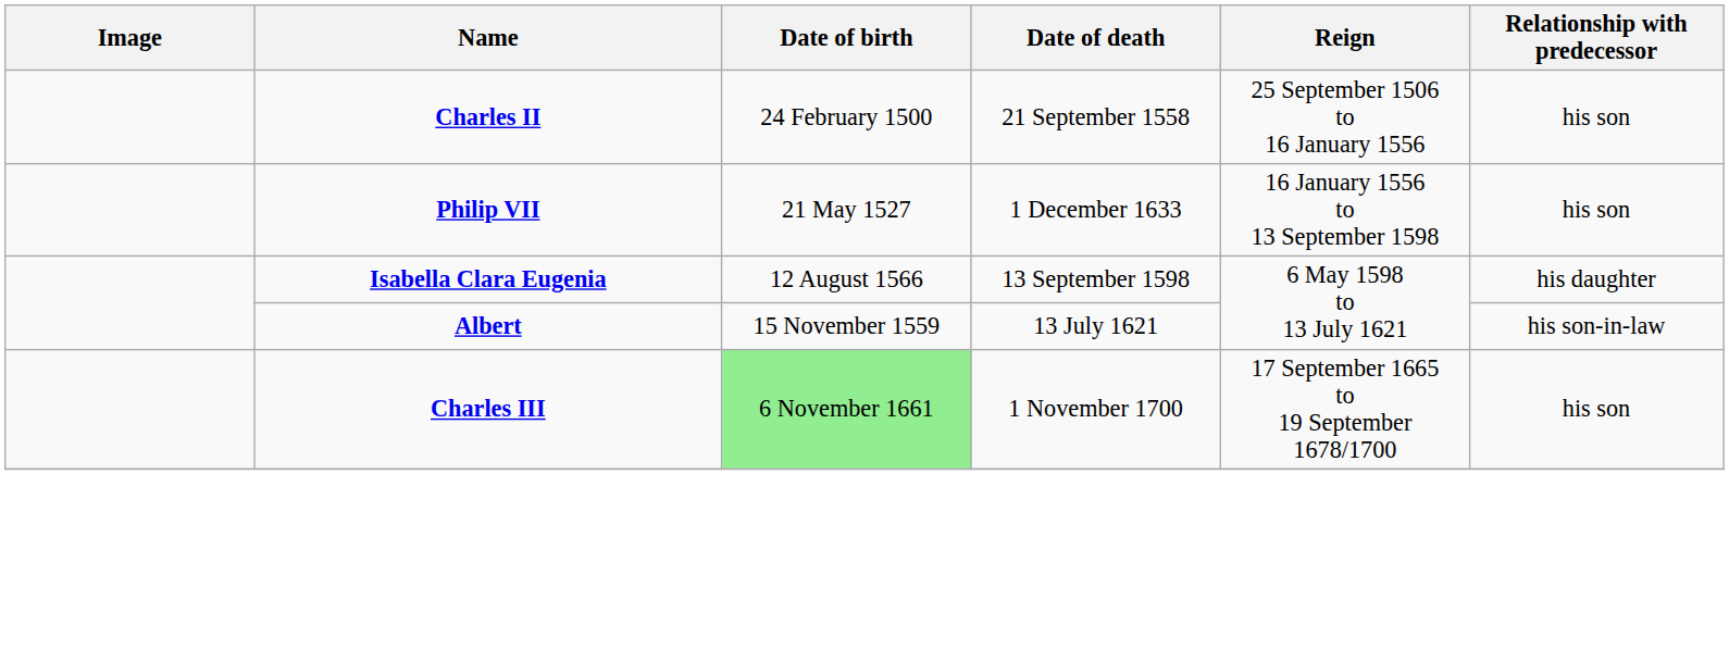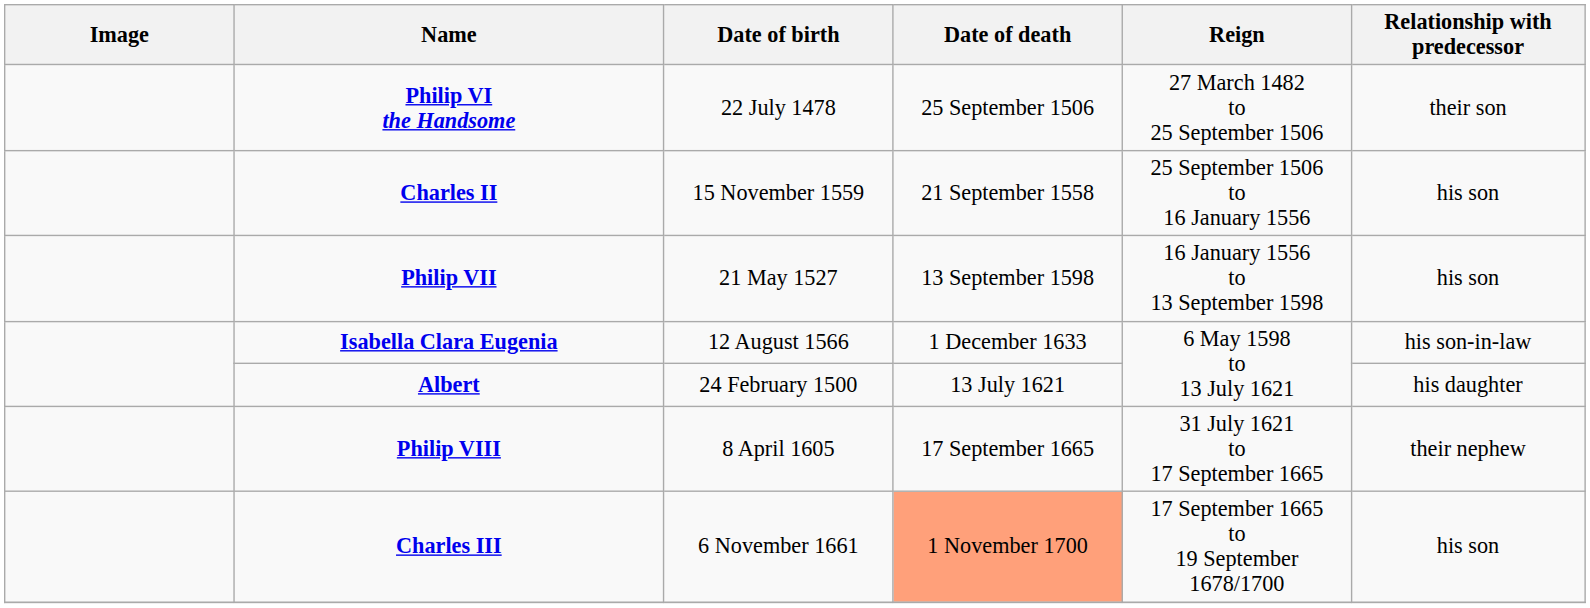 <table width=90% class="wikitable">
 <tr>
 <th width=8%>Image</th>
 <th width=15%>Name</th>
 <th width=8%>Date of birth</th>
 <th width=8%>Date of death</th>
 <th width=8%>Reign</th>
 <th width=8%>Relationship with predecessor</th>
 </tr>
 <tr>
 <td></td>
+<td align="center"><strong><a href='#'>Philip VI <br><em>the Handsome</em></a></strong></td>
+<td align="center">22 July 1478</td>
+<td align="center">25 September 1506</td>
+<td align="center">27 March 1482<br>to<br>25 September 1506</td>
+<td align="center">their son</td>
+</tr>
+<tr>
+<td></td>
 <td align="center"><strong><a href='#'>Charles II</a></strong></td>
-<td align="center">24 February 1500</td>
+<td align="center">15 November 1559</td>
 <td align="center">21 September 1558</td>
 <td align="center">25 September 1506<br>to<br>16 January 1556</td>
 <td align="center">his son</td>
 </tr>
 <tr>
 <td></td>
 <td align="center"><strong><a href='#'>Philip VII</a></strong></td>
 <td align="center">21 May 1527</td>
-<td align="center">1 December 1633</td>
+<td align="center">13 September 1598</td>
 <td align="center">16 January 1556<br>to<br>13 September 1598</td>
 <td align="center">his son</td>
 </tr>
 <tr>
 <td rowspan="2"></td>
 <td align="center"><strong><a href='#'>Isabella Clara Eugenia</a></strong></td>
 <td align="center">12 August 1566</td>
-<td align="center">13 September 1598</td>
+<td align="center">1 December 1633</td>
 <td align="center" rowspan="2">6 May 1598<br>to<br>13 July 1621</td>
+<td align="center">his son-in-law</td>
+</tr>
+<tr>
+<td align="center"><strong><a href='#'>Albert</a></strong></td>
+<td align="center">24 February 1500</td>
+<td align="center">13 July 1621</td>
 <td align="center">his daughter</td>
 </tr>
 <tr>
-<td align="center"><strong><a href='#'>Albert</a></strong></td>
-<td align="center">15 November 1559</td>
-<td align="center">13 July 1621</td>
-<td align="center">his son-in-law</td>
+<td></td>
+<td align="center"><strong><a href='#'>Philip VIII</a></strong></td>
+<td align="center">8 April 1605</td>
+<td align="center">17 September 1665</td>
+<td align="center">31 July 1621<br>to<br>17 September 1665</td>
+<td align="center">their nephew</td>
 </tr>
 <tr>
 <td></td>
 <td align="center"><strong><a href='#'>Charles III</a></strong></td>
-<td align="center" style="background: lightgreen;">6 November 1661</td>
-<td align="center">1 November 1700</td>
+<td align="center">6 November 1661</td>
+<td align="center" style="background: lightsalmon;">1 November 1700</td>
 <td align="center">17 September 1665<br>to<br>19 September 1678/1700</td>
 <td align="center">his son</td>
 </tr>
 <tr>
 </tr>
 </table>
